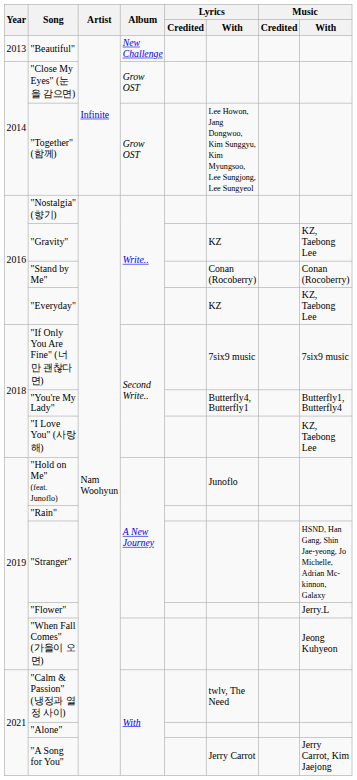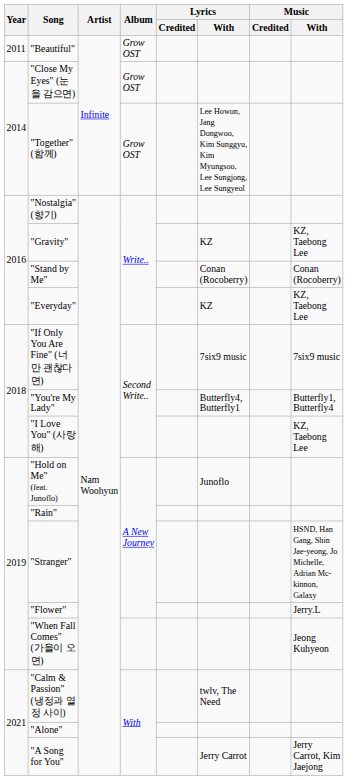 <table class="wikitable"  style="width:50%">
 <tr>
 <th rowspan="2" style="width:50px;">Year</th>
 <th rowspan="2" style="width:400px;">Song</th>
 <th rowspan="2" style="width:400px;">Artist</th>
 <th rowspan="2" style="width:50px;">Album</th>
 <th colspan="2">Lyrics</th>
 <th colspan="2">Music</th>
 </tr>
 <tr>
 <th width=50px>Credited</th>
 <th style="width:400px;">With</th>
 <th width=50px>Credited</th>
 <th style="width:400px;">With</th>
 </tr>
 <tr>
-<td>2013</td>
+<td>2011</td>
 <td>"Beautiful"</td>
 <td rowspan="3"><a href='#'>Infinite</a></td>
-<td><em><a href='#'>New Challenge</a></em></td>
+<td><em>Grow OST</em></td>
 <td></td>
 <td></td>
 <td></td>
 <td></td>
 </tr>
 <tr>
 <td rowspan="2">2014</td>
 <td>"Close My Eyes" (눈을 감으면)</td>
 <td><em>Grow OST</em></td>
 <td></td>
 <td></td>
 <td></td>
 <td></td>
 </tr>
 <tr>
 <td>"Together" (함께)</td>
 <td><em>Grow OST</em></td>
 <td></td>
 <td><small>Lee Howon, Jang Dongwoo, Kim Sunggyu, Kim Myungsoo, Lee Sungjong,</small> <small>Lee Sungyeol</small></td>
 <td></td>
 <td></td>
 </tr>
 <tr>
 <td rowspan="4">2016</td>
 <td>"Nostalgia" (향기)</td>
 <td rowspan="15">Nam Woohyun</td>
 <td rowspan="4"><em><a href='#'>Write..</a></em></td>
 <td></td>
 <td></td>
 <td></td>
 <td></td>
 </tr>
 <tr>
 <td>"Gravity"</td>
 <td></td>
 <td>KZ</td>
 <td></td>
 <td>KZ, Taebong Lee</td>
 </tr>
 <tr>
 <td>"Stand by Me"</td>
 <td></td>
 <td>Conan (Rocoberry)</td>
 <td></td>
 <td>Conan (Rocoberry)</td>
 </tr>
 <tr>
 <td>"Everyday"</td>
 <td></td>
 <td>KZ</td>
 <td></td>
 <td>KZ, Taebong Lee</td>
 </tr>
 <tr>
 <td rowspan="3">2018</td>
 <td>"If Only You Are Fine" (너만 괜찮다면)</td>
 <td rowspan="3"><em>Second Write..</em></td>
 <td></td>
 <td>7six9 music</td>
 <td></td>
 <td>7six9 music</td>
 </tr>
 <tr>
 <td>"You're My Lady"</td>
 <td></td>
 <td>Butterfly4, Butterfly1</td>
 <td></td>
 <td>Butterfly1, Butterfly4</td>
 </tr>
 <tr>
 <td>"I Love You" (사랑해)</td>
 <td></td>
 <td></td>
 <td></td>
 <td>KZ, Taebong Lee</td>
 </tr>
 <tr>
 <td rowspan="5">2019</td>
 <td>"Hold on Me"<br><small>(feat. Junoflo)</small></td>
 <td rowspan="4"><em><a href='#'>A New Journey</a></em></td>
 <td></td>
 <td>Junoflo</td>
 <td></td>
 <td></td>
 </tr>
 <tr>
 <td>"Rain"</td>
 <td></td>
 <td></td>
 <td></td>
 <td></td>
 </tr>
 <tr>
 <td>"Stranger"</td>
 <td></td>
 <td></td>
 <td></td>
 <td><small>HSND, Han Gang, Shin Jae-yeong, Jo Michelle, Adrian Mc-kinnon, Galaxy</small></td>
 </tr>
 <tr>
 <td>"Flower"</td>
 <td></td>
 <td></td>
 <td></td>
 <td>Jerry.L</td>
 </tr>
 <tr>
 <td>"When Fall Comes" (가을이 오면)</td>
 <td></td>
 <td></td>
 <td></td>
 <td></td>
 <td>Jeong Kuhyeon</td>
 </tr>
 <tr>
 <td rowspan="3">2021</td>
 <td>"Calm & Passion" (냉정과 열정 사이)</td>
 <td rowspan="3"><em><a href='#'>With</a></em></td>
 <td></td>
 <td>twlv, The Need</td>
 <td></td>
 <td></td>
 </tr>
 <tr>
 <td>"Alone"</td>
 <td></td>
 <td></td>
 <td></td>
 <td></td>
 </tr>
 <tr>
 <td>"A Song for You"</td>
 <td></td>
 <td>Jerry Carrot</td>
 <td></td>
 <td>Jerry Carrot, Kim Jaejong</td>
 </tr>
 </table>
